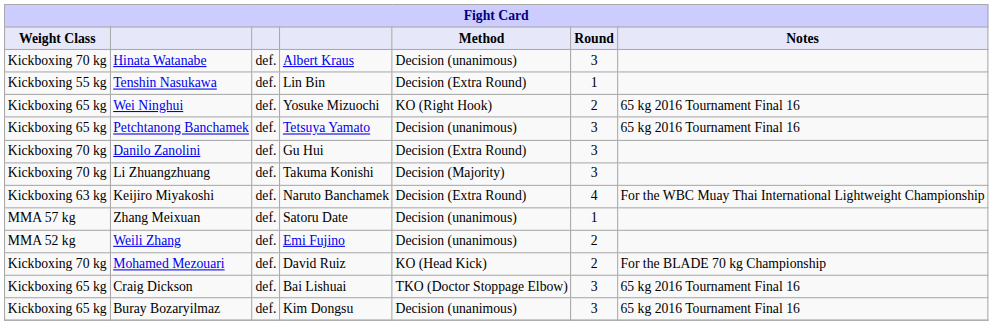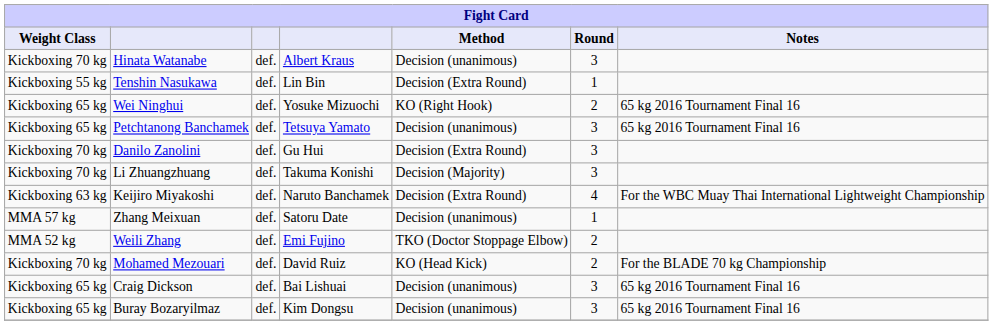 <table class="wikitable" style="font-size: 80%;">
 <tr>
 <th colspan="8" style="background-color: #ccf; color: #000080; text-align: center;"><strong>Fight Card</strong></th>
 </tr>
 <tr>
 <th colspan="1" style="background-color: #E6E8FA; color: #000000; text-align: center;">Weight Class</th>
 <th colspan="1" style="background-color: #E6E8FA; color: #000000; text-align: center;"></th>
 <th colspan="1" style="background-color: #E6E8FA; color: #000000; text-align: center;"></th>
 <th colspan="1" style="background-color: #E6E8FA; color: #000000; text-align: center;"></th>
 <th colspan="1" style="background-color: #E6E8FA; color: #000000; text-align: center;">Method</th>
 <th colspan="1" style="background-color: #E6E8FA; color: #000000; text-align: center;">Round</th>
 <th colspan="1" style="background-color: #E6E8FA; color: #000000; text-align: center;">Notes</th>
 </tr>
 <tr>
 <td>Kickboxing 70 kg</td>
 <td> <a href='#'>Hinata Watanabe</a></td>
 <td align=center>def.</td>
 <td> <a href='#'>Albert Kraus</a></td>
 <td>Decision (unanimous)</td>
 <td align=center>3</td>
 <td></td>
 </tr>
 <tr>
 <td>Kickboxing 55 kg</td>
 <td> <a href='#'>Tenshin Nasukawa</a></td>
 <td align=center>def.</td>
 <td> Lin Bin</td>
 <td>Decision (Extra Round)</td>
 <td align=center>1</td>
 <td></td>
 </tr>
 <tr>
 <td>Kickboxing 65 kg</td>
 <td> <a href='#'>Wei Ninghui</a></td>
 <td align=center>def.</td>
 <td> Yosuke Mizuochi</td>
 <td>KO (Right Hook)</td>
 <td align=center>2</td>
 <td>65 kg 2016 Tournament Final 16</td>
 </tr>
 <tr>
 <td>Kickboxing 65 kg</td>
 <td> <a href='#'>Petchtanong Banchamek</a></td>
 <td align=center>def.</td>
 <td> <a href='#'>Tetsuya Yamato</a></td>
 <td>Decision (unanimous)</td>
 <td align=center>3</td>
 <td>65 kg 2016 Tournament Final 16</td>
 </tr>
 <tr>
 <td>Kickboxing 70 kg</td>
 <td> <a href='#'>Danilo Zanolini</a></td>
 <td align=center>def.</td>
 <td> Gu Hui</td>
 <td>Decision (Extra Round)</td>
 <td align=center>3</td>
 <td></td>
 </tr>
 <tr>
 <td>Kickboxing 70 kg</td>
 <td> Li Zhuangzhuang</td>
 <td align=center>def.</td>
 <td> Takuma Konishi</td>
 <td>Decision (Majority)</td>
 <td align=center>3</td>
 <td></td>
 </tr>
 <tr>
 <td>Kickboxing 63 kg</td>
 <td> Keijiro Miyakoshi</td>
 <td align=center>def.</td>
 <td> Naruto Banchamek</td>
 <td>Decision (Extra Round)</td>
 <td align=center>4</td>
 <td>For the WBC Muay Thai International Lightweight Championship</td>
 </tr>
 <tr>
 <td>MMA 57 kg</td>
 <td> Zhang Meixuan</td>
 <td align=center>def.</td>
 <td> Satoru Date</td>
 <td>Decision (unanimous)</td>
 <td align=center>1</td>
 <td></td>
 </tr>
 <tr>
 <td>MMA 52 kg</td>
 <td> <a href='#'>Weili Zhang</a></td>
 <td align=center>def.</td>
 <td> <a href='#'>Emi Fujino</a></td>
-<td>Decision (unanimous)</td>
+<td>TKO (Doctor Stoppage Elbow)</td>
 <td align=center>2</td>
 <td></td>
 </tr>
 <tr>
 <td>Kickboxing 70 kg</td>
 <td> <a href='#'>Mohamed Mezouari</a></td>
 <td align=center>def.</td>
 <td> David Ruiz</td>
 <td>KO (Head Kick)</td>
 <td align=center>2</td>
 <td>For the BLADE 70 kg Championship</td>
 </tr>
 <tr>
 <td>Kickboxing 65 kg</td>
 <td> Craig Dickson</td>
 <td align=center>def.</td>
 <td> Bai Lishuai</td>
-<td>TKO (Doctor Stoppage Elbow)</td>
+<td>Decision (unanimous)</td>
 <td align=center>3</td>
 <td>65 kg 2016 Tournament Final 16</td>
 </tr>
 <tr>
 <td>Kickboxing 65 kg</td>
 <td> Buray Bozaryilmaz</td>
 <td align=center>def.</td>
 <td> Kim Dongsu</td>
 <td>Decision (unanimous)</td>
 <td align=center>3</td>
 <td>65 kg 2016 Tournament Final 16</td>
 </tr>
 <tr>
 </tr>
 </table>
